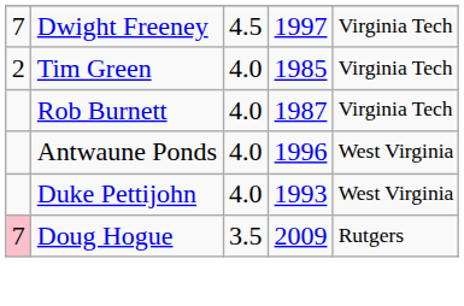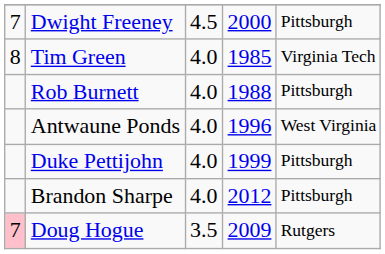 <table class="wikitable">
 <tr>
 </tr>
 <tr>
 <td>7</td>
 <td><a href='#'>Dwight Freeney</a></td>
 <td>4.5</td>
-<td><a href='#'>1997</a></td>
-<td style="font-size:80%;">Virginia Tech</td>
+<td><a href='#'>2000</a></td>
+<td style="font-size:80%;">Pittsburgh</td>
 </tr>
 <tr>
-<td>2</td>
+<td>8</td>
 <td><a href='#'>Tim Green</a></td>
 <td>4.0</td>
 <td><a href='#'>1985</a></td>
 <td style="font-size:80%;">Virginia Tech</td>
 </tr>
 <tr>
 <td></td>
 <td><a href='#'>Rob Burnett</a></td>
 <td>4.0</td>
-<td><a href='#'>1987</a></td>
-<td style="font-size:80%;">Virginia Tech</td>
+<td><a href='#'>1988</a></td>
+<td style="font-size:80%;">Pittsburgh</td>
 </tr>
 <tr>
 <td></td>
 <td>Antwaune Ponds</td>
 <td>4.0</td>
 <td><a href='#'>1996</a></td>
 <td style="font-size:80%;">West Virginia</td>
 </tr>
 <tr>
 <td></td>
 <td><a href='#'>Duke Pettijohn</a></td>
 <td>4.0</td>
-<td><a href='#'>1993</a></td>
-<td style="font-size:80%;">West Virginia</td>
+<td><a href='#'>1999</a></td>
+<td style="font-size:80%;">Pittsburgh</td>
+</tr>
+<tr>
+<td></td>
+<td>Brandon Sharpe</td>
+<td>4.0</td>
+<td><a href='#'>2012</a></td>
+<td style="font-size:80%;">Pittsburgh</td>
 </tr>
 <tr>
 <td style="background: pink;">7</td>
 <td><a href='#'>Doug Hogue</a></td>
 <td>3.5</td>
 <td><a href='#'>2009</a></td>
 <td style="font-size:80%;">Rutgers</td>
 </tr>
 </table>
